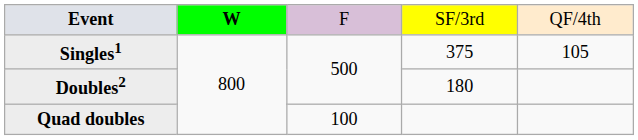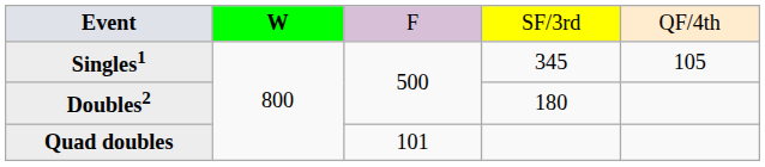 <table class=wikitable style=font-size:90%;text-align:center>
 <tr>
 <td style="width:130px; background:#dfe2e9;"><strong>Event</strong></td>
 <td style="width:80px; background:lime;"><strong>W</strong></td>
 <td style="width:85px; background:thistle;">F</td>
 <td style="width:85px; background:#ff0;">SF/3rd</td>
 <td style="width:85px; background:#ffebcd;">QF/4th</td>
 </tr>
 <tr>
 <th style="background:#ededed;">Singles<sup>1</sup></th>
 <td rowspan=3>800</td>
 <td rowspan=2>500</td>
-<td>375</td>
+<td>345</td>
 <td>105</td>
 </tr>
 <tr>
 <th style="background:#ededed;">Doubles<sup>2</sup></th>
 <td>180</td>
 <td></td>
 </tr>
 <tr>
 <th style="background:#ededed;">Quad doubles</th>
-<td>100</td>
+<td>101</td>
 <td></td>
 <td></td>
 </tr>
 </table>
